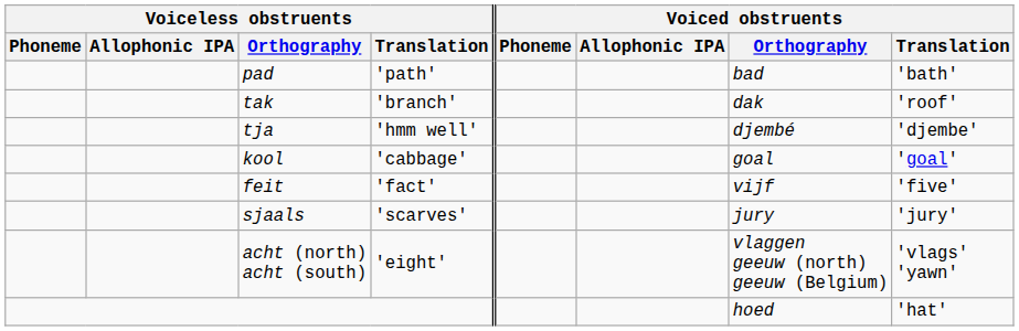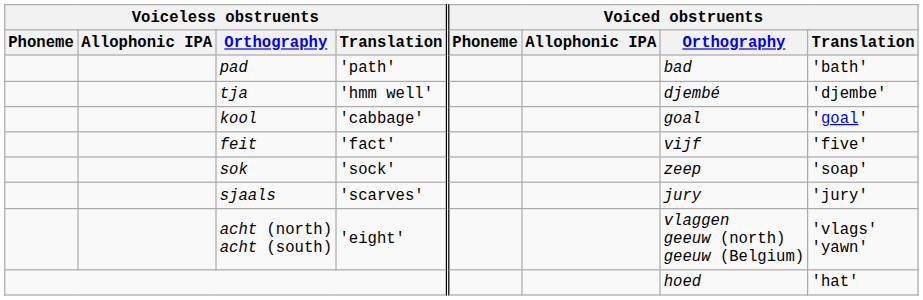 <table class="wikitable" style="margin: auto;">
 <tr>
 <th colspan="4" style="text-align: center; border-right: double;">Voiceless obstruents</th>
 <th colspan="4" style="text-align: center;">Voiced obstruents</th>
 </tr>
 <tr>
 <th>Phoneme</th>
 <th>Allophonic IPA</th>
 <th><a href='#'>Orthography</a></th>
 <th style="border-right: double;">Translation</th>
 <th>Phoneme</th>
 <th>Allophonic IPA</th>
 <th><a href='#'>Orthography</a></th>
 <th>Translation</th>
 </tr>
 <tr>
 <td></td>
 <td></td>
 <td><em>pad</em></td>
 <td style="border-right: double;">'path'</td>
 <td></td>
 <td></td>
 <td><em>bad</em></td>
 <td>'bath'</td>
-</tr>
-<tr>
-<td></td>
-<td></td>
-<td><em>tak</em></td>
-<td style="border-right: double;">'branch'</td>
-<td></td>
-<td></td>
-<td><em>dak</em></td>
-<td>'roof'</td>
 </tr>
 <tr>
 <td></td>
 <td></td>
 <td><em>tja</em></td>
 <td style="border-right: double;">'hmm well'</td>
 <td></td>
 <td></td>
 <td><em>djembé</em></td>
 <td>'djembe'</td>
 </tr>
 <tr>
 <td></td>
 <td></td>
 <td><em>kool</em></td>
 <td style="border-right: double;">'cabbage'</td>
 <td></td>
 <td></td>
 <td><em>goal</em></td>
 <td>'<a href='#'>goal</a>'</td>
 </tr>
 <tr>
 <td></td>
 <td></td>
 <td><em>feit</em></td>
 <td style="border-right: double;">'fact'</td>
 <td></td>
 <td></td>
 <td><em>vijf</em></td>
 <td>'five'</td>
 </tr>
 <tr>
 <td></td>
 <td></td>
+<td><em>sok</em></td>
+<td style="border-right: double;">'sock'</td>
+<td></td>
+<td></td>
+<td><em>zeep</em></td>
+<td>'soap'</td>
+</tr>
+<tr>
+<td></td>
+<td></td>
 <td><em>sjaals</em></td>
 <td style="border-right: double;">'scarves'</td>
 <td></td>
 <td></td>
 <td><em>jury</em></td>
 <td>'jury'</td>
 </tr>
 <tr>
 <td></td>
 <td><br></td>
 <td><em>acht</em> (north)<br><em>acht</em> (south)</td>
 <td style="border-right: double;">'eight'</td>
 <td></td>
 <td><br><br></td>
 <td><em>vlaggen</em><br><em>geeuw</em> (north)<br><em>geeuw</em> (Belgium)</td>
 <td>'vlags'<br>'yawn'</td>
 </tr>
 <tr>
 <td colspan="4" style="border-right: double;"></td>
 <td></td>
 <td></td>
 <td><em>hoed</em></td>
 <td>'hat'</td>
 </tr>
 </table>
